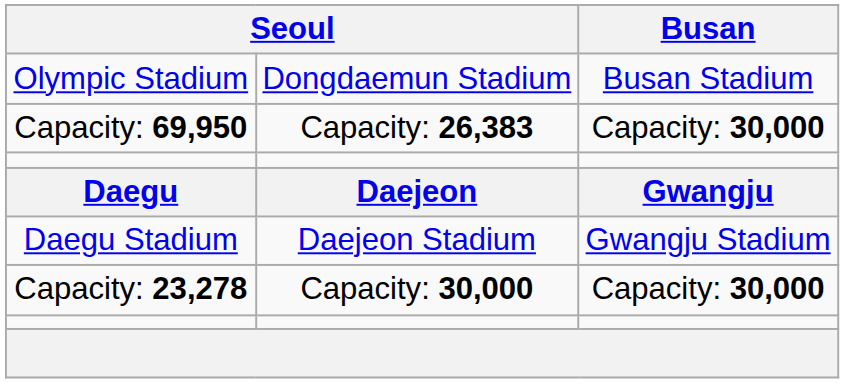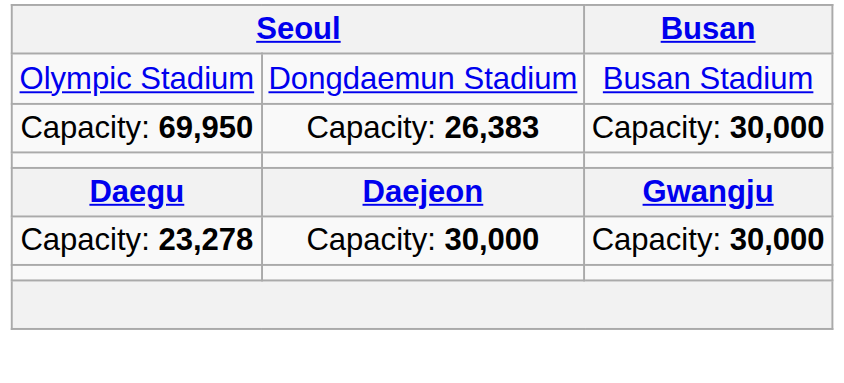 <table class="wikitable" style="text-align:center;margin:1em auto;">
 <tr>
 <th colspan=2><a href='#'>Seoul</a></th>
 <th><a href='#'>Busan</a></th>
 </tr>
 <tr>
 <td><a href='#'>Olympic Stadium</a></td>
 <td><a href='#'>Dongdaemun Stadium</a></td>
 <td><a href='#'>Busan Stadium</a></td>
 </tr>
 <tr>
 <td>Capacity: <strong>69,950</strong></td>
 <td>Capacity: <strong>26,383</strong></td>
 <td>Capacity: <strong>30,000</strong></td>
 </tr>
 <tr>
 <td></td>
 <td></td>
 <td></td>
 </tr>
 <tr>
 <th><a href='#'>Daegu</a></th>
 <th><a href='#'>Daejeon</a></th>
 <th><a href='#'>Gwangju</a></th>
 </tr>
 <tr>
-<td><a href='#'>Daegu Stadium</a></td>
-<td><a href='#'>Daejeon Stadium</a></td>
-<td><a href='#'>Gwangju Stadium</a></td>
-</tr>
-<tr>
 <td>Capacity: <strong>23,278</strong></td>
 <td>Capacity: <strong>30,000</strong></td>
 <td>Capacity: <strong>30,000</strong></td>
 </tr>
 <tr>
 <td></td>
 <td></td>
 <td></td>
 </tr>
 <tr>
 <th colspan=3><br></th>
 </tr>
 </table>
